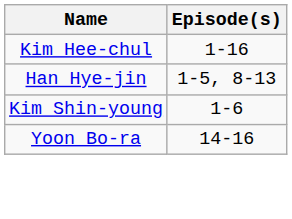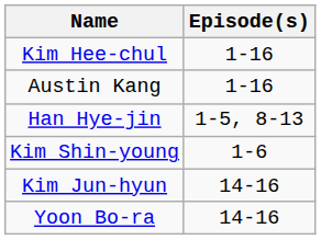 <table class="wikitable" style="text-align:center;">
 <tr>
 <th>Name</th>
 <th>Episode(s)</th>
 </tr>
 <tr>
 <td><a href='#'>Kim Hee-chul</a></td>
+<td>1-16</td>
+</tr>
+<tr>
+<td>Austin Kang</td>
 <td>1-16</td>
 </tr>
 <tr>
 <td><a href='#'>Han Hye-jin</a></td>
 <td>1-5, 8-13</td>
 </tr>
 <tr>
 <td><a href='#'>Kim Shin-young</a></td>
 <td>1-6</td>
 </tr>
 <tr>
+<td><a href='#'>Kim Jun-hyun</a></td>
+<td>14-16</td>
+</tr>
+<tr>
 <td><a href='#'>Yoon Bo-ra</a></td>
 <td>14-16</td>
 </tr>
 </table>
